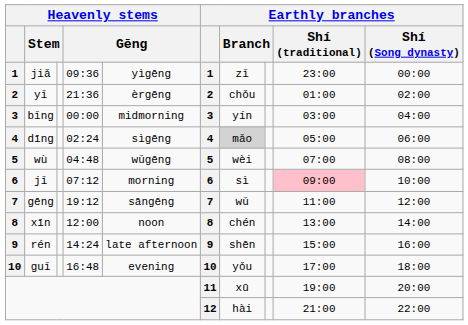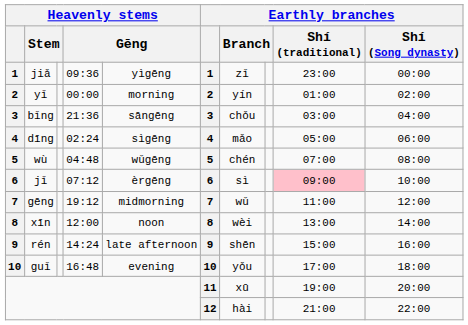 <table class="wikitable" align="right" style="margin:15px;">
 <tr>
 <th colspan="5"><a href='#'>Heavenly stems</a></th>
 <th colspan="5"><a href='#'>Earthly branches</a></th>
 </tr>
 <tr>
 <th></th>
 <th colspan="2">Stem</th>
 <th colspan="2">Gēng</th>
 <th></th>
 <th colspan="2">Branch</th>
 <th>Shí<br><small>(traditional)</small></th>
 <th>Shí<br><small>(<a href='#'>Song dynasty</a>)</small></th>
 </tr>
 <tr align="center">
 <th><small>1</small></th>
 <td><small>jiǎ</small></td>
 <td><small></small></td>
 <td><small>09:36</small></td>
 <td><small>yìgēng</small></td>
 <th><small>1</small></th>
 <td><small>zǐ</small></td>
 <td><small></small></td>
 <td><small>23:00</small></td>
 <td><small>00:00</small></td>
 </tr>
 <tr align="center">
 <th><small>2</small></th>
 <td><small>yǐ</small></td>
 <td><small></small></td>
-<td><small>21:36</small></td>
-<td><small>èrgēng</small></td>
+<td><small>00:00</small></td>
+<td><small>morning</small></td>
 <th><small>2</small></th>
-<td><small>chǒu</small></td>
+<td><small>yín</small></td>
 <td><small></small></td>
 <td><small>01:00</small></td>
 <td><small>02:00</small></td>
 </tr>
 <tr align="center">
 <th><small>3</small></th>
 <td><small>bǐng</small></td>
 <td><small></small></td>
-<td><small>00:00</small></td>
-<td><small>midmorning</small></td>
+<td><small>21:36</small></td>
+<td><small>sāngēng</small></td>
 <th><small>3</small></th>
-<td><small>yín</small></td>
+<td><small>chǒu</small></td>
 <td><small></small></td>
 <td><small>03:00</small></td>
 <td><small>04:00</small></td>
 </tr>
 <tr align="center">
 <th><small>4</small></th>
 <td><small>dīng</small></td>
 <td><small></small></td>
 <td><small>02:24</small></td>
 <td><small>sìgēng</small></td>
 <th><small>4</small></th>
-<td style="background: lightgrey;"><small>mǎo</small></td>
+<td><small>mǎo</small></td>
 <td><small></small></td>
 <td><small>05:00</small></td>
 <td><small>06:00</small></td>
 </tr>
 <tr align="center">
 <th><small>5</small></th>
 <td><small>wù</small></td>
 <td><small></small></td>
 <td><small>04:48</small></td>
 <td><small>wǔgēng</small></td>
 <th><small>5</small></th>
-<td><small>wèi</small></td>
+<td><small>chén</small></td>
 <td><small></small></td>
 <td><small>07:00</small></td>
 <td><small>08:00</small></td>
 </tr>
 <tr align="center">
 <th><small>6</small></th>
 <td><small>jǐ</small></td>
 <td><small></small></td>
 <td><small>07:12</small></td>
-<td><small>morning</small></td>
+<td><small>èrgēng</small></td>
 <th><small>6</small></th>
 <td><small>sì</small></td>
 <td><small></small></td>
 <td style="background: pink;"><small>09:00</small></td>
 <td><small>10:00</small></td>
 </tr>
 <tr align="center">
 <th><small>7</small></th>
 <td><small>gēng</small></td>
 <td><small></small></td>
 <td><small>19:12</small></td>
-<td><small>sāngēng</small></td>
+<td><small>midmorning</small></td>
 <th><small>7</small></th>
 <td><small>wǔ</small></td>
 <td><small></small></td>
 <td><small>11:00</small></td>
 <td><small>12:00</small></td>
 </tr>
 <tr align="center">
 <th><small>8</small></th>
 <td><small>xīn</small></td>
 <td><small></small></td>
 <td><small>12:00</small></td>
 <td><small>noon</small></td>
 <th><small>8</small></th>
-<td><small>chén</small></td>
+<td><small>wèi</small></td>
 <td><small></small></td>
 <td><small>13:00</small></td>
 <td><small>14:00</small></td>
 </tr>
 <tr align="center">
 <th><small>9</small></th>
 <td><small>rén</small></td>
 <td><small></small></td>
 <td><small>14:24</small></td>
 <td><small>late afternoon</small></td>
 <th><small>9</small></th>
 <td><small>shēn</small></td>
 <td><small></small></td>
 <td><small>15:00</small></td>
 <td><small>16:00</small></td>
 </tr>
 <tr align="center">
 <th><small>10</small></th>
 <td><small>guǐ</small></td>
 <td><small></small></td>
 <td><small>16:48</small></td>
 <td><small>evening</small></td>
 <th><small>10</small></th>
 <td><small>yǒu</small></td>
 <td><small></small></td>
 <td><small>17:00</small></td>
 <td><small>18:00</small></td>
 </tr>
 <tr align="center">
 <td rowspan="2" colspan="5"></td>
 <th><small>11</small></th>
 <td><small>xū</small></td>
 <td><small></small></td>
 <td><small>19:00</small></td>
 <td><small>20:00</small></td>
 </tr>
 <tr align="center">
 <th><small>12</small></th>
 <td><small>hài</small></td>
 <td><small></small></td>
 <td><small>21:00</small></td>
 <td><small>22:00</small></td>
 </tr>
 </table>
